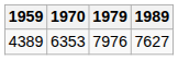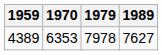 <table class="wikitable">
 <tr>
 <th>1959</th>
 <th>1970</th>
 <th>1979</th>
 <th>1989</th>
 </tr>
 <tr>
 <td>4389</td>
 <td>6353</td>
-<td>7976</td>
+<td>7978</td>
 <td>7627</td>
 </tr>
 </table>
